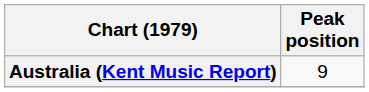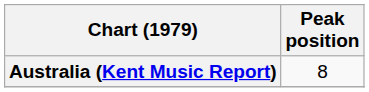 <table class="wikitable plainrowheaders sortable" style="text-align:center">
 <tr>
 <th>Chart (1979)</th>
 <th>Peak<br>position</th>
 </tr>
 <tr>
 <th scope="row">Australia (<a href='#'>Kent Music Report</a>)</th>
-<td align="center">9</td>
+<td align="center">8</td>
 </tr>
 <tr>
 </tr>
 <tr>
 </tr>
 <tr>
 </tr>
 <tr>
 </tr>
 <tr>
 </tr>
 <tr>
 </tr>
 <tr>
 </tr>
 </table>
